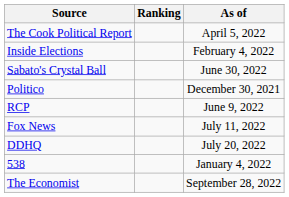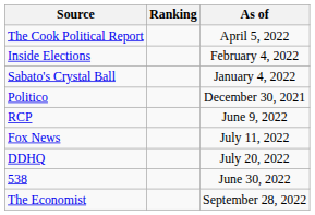 <table class="wikitable" style="text-align:center">
 <tr>
 <th>Source</th>
 <th>Ranking</th>
 <th>As of</th>
 </tr>
 <tr>
 <td align=left><a href='#'>The Cook Political Report</a></td>
 <td></td>
 <td>April 5, 2022</td>
 </tr>
 <tr>
 <td align=left><a href='#'>Inside Elections</a></td>
 <td></td>
 <td>February 4, 2022</td>
 </tr>
 <tr>
 <td align=left><a href='#'>Sabato's Crystal Ball</a></td>
 <td></td>
-<td>June 30, 2022</td>
+<td>January 4, 2022</td>
 </tr>
 <tr>
 <td align="left"><a href='#'>Politico</a></td>
 <td></td>
 <td>December 30, 2021</td>
 </tr>
 <tr>
 <td align="left"><a href='#'>RCP</a></td>
 <td></td>
 <td>June 9, 2022</td>
 </tr>
 <tr>
 <td align=left><a href='#'>Fox News</a></td>
 <td></td>
 <td>July 11, 2022</td>
 </tr>
 <tr>
 <td align="left"><a href='#'>DDHQ</a></td>
 <td></td>
 <td>July 20, 2022</td>
 </tr>
 <tr>
 <td align="left"><a href='#'>538</a></td>
 <td></td>
-<td>January 4, 2022</td>
+<td>June 30, 2022</td>
 </tr>
 <tr>
 <td align="left"><a href='#'>The Economist</a></td>
 <td></td>
 <td>September 28, 2022</td>
 </tr>
 </table>
